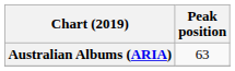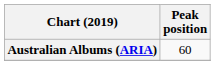 <table class="wikitable sortable plainrowheaders" style="text-align:center">
 <tr>
 <th scope="col">Chart (2019)</th>
 <th scope="col">Peak<br>position</th>
 </tr>
 <tr>
 <th scope="row">Australian Albums (<a href='#'>ARIA</a>)</th>
-<td>63</td>
+<td>60</td>
 </tr>
 <tr>
 </tr>
 <tr>
 </tr>
 <tr>
 </tr>
 <tr>
 </tr>
 <tr>
 </tr>
 <tr>
 </tr>
 <tr>
 </tr>
 <tr>
 </tr>
 <tr>
 </tr>
 </table>
